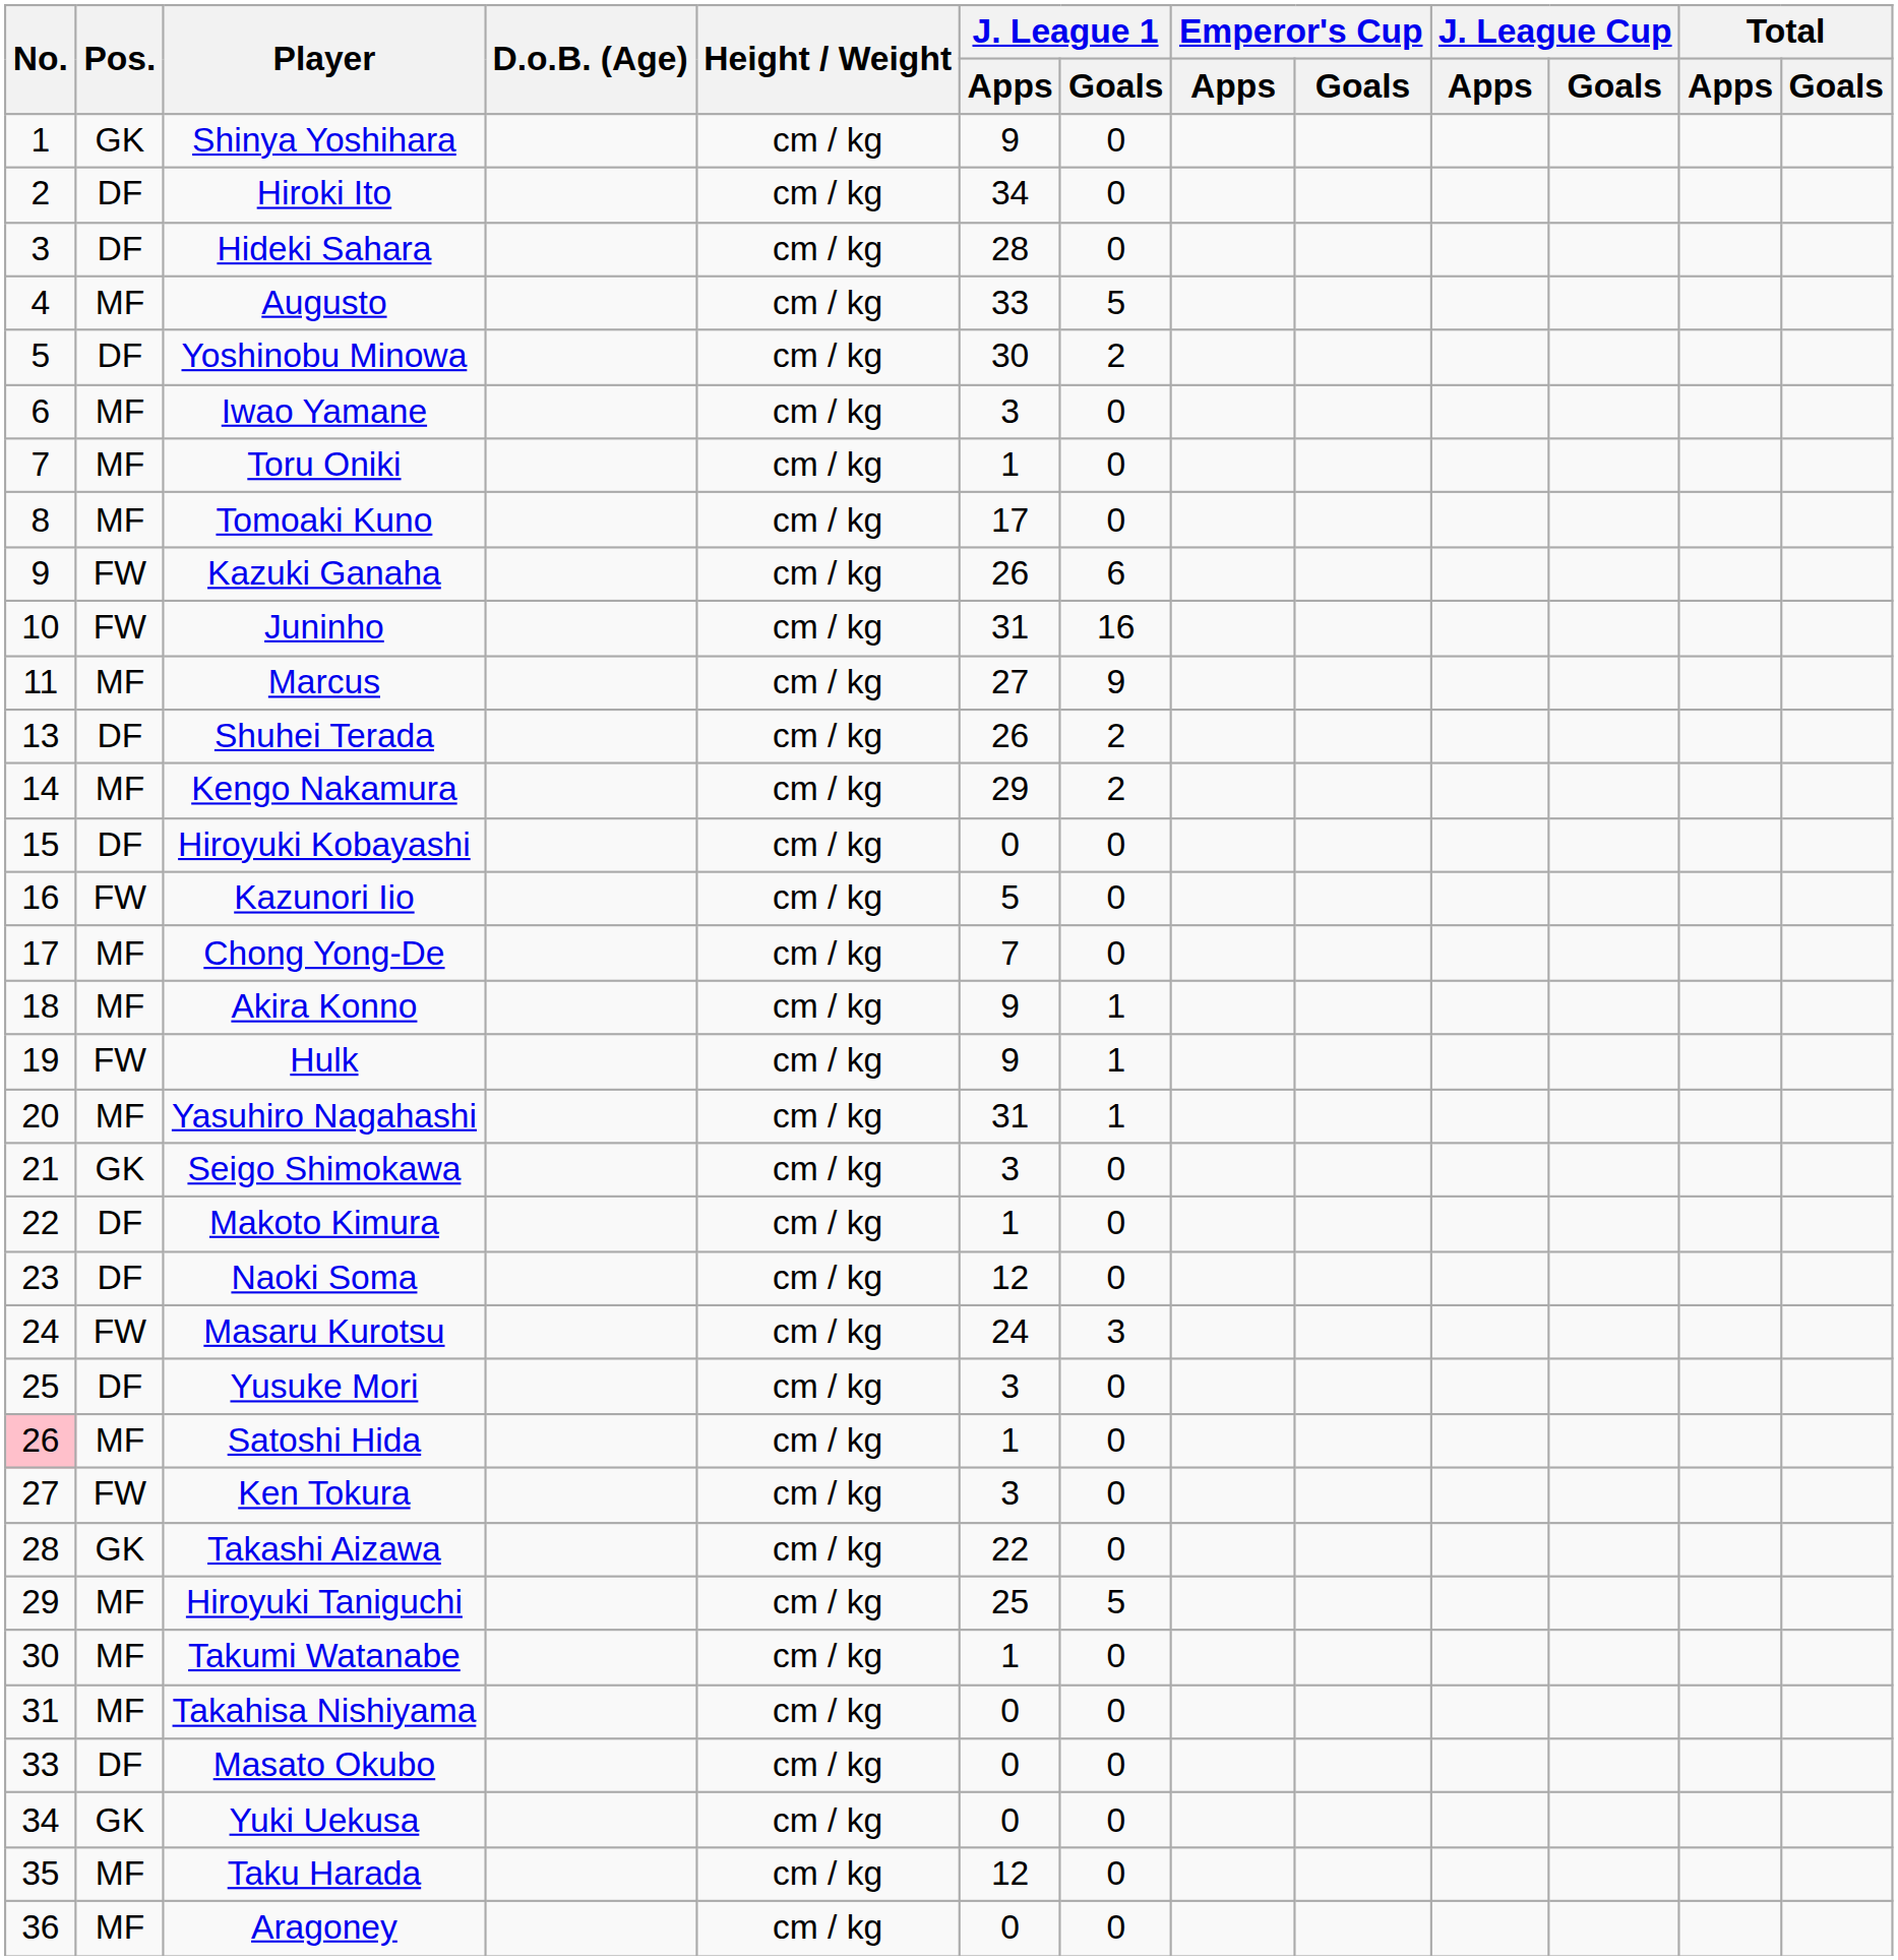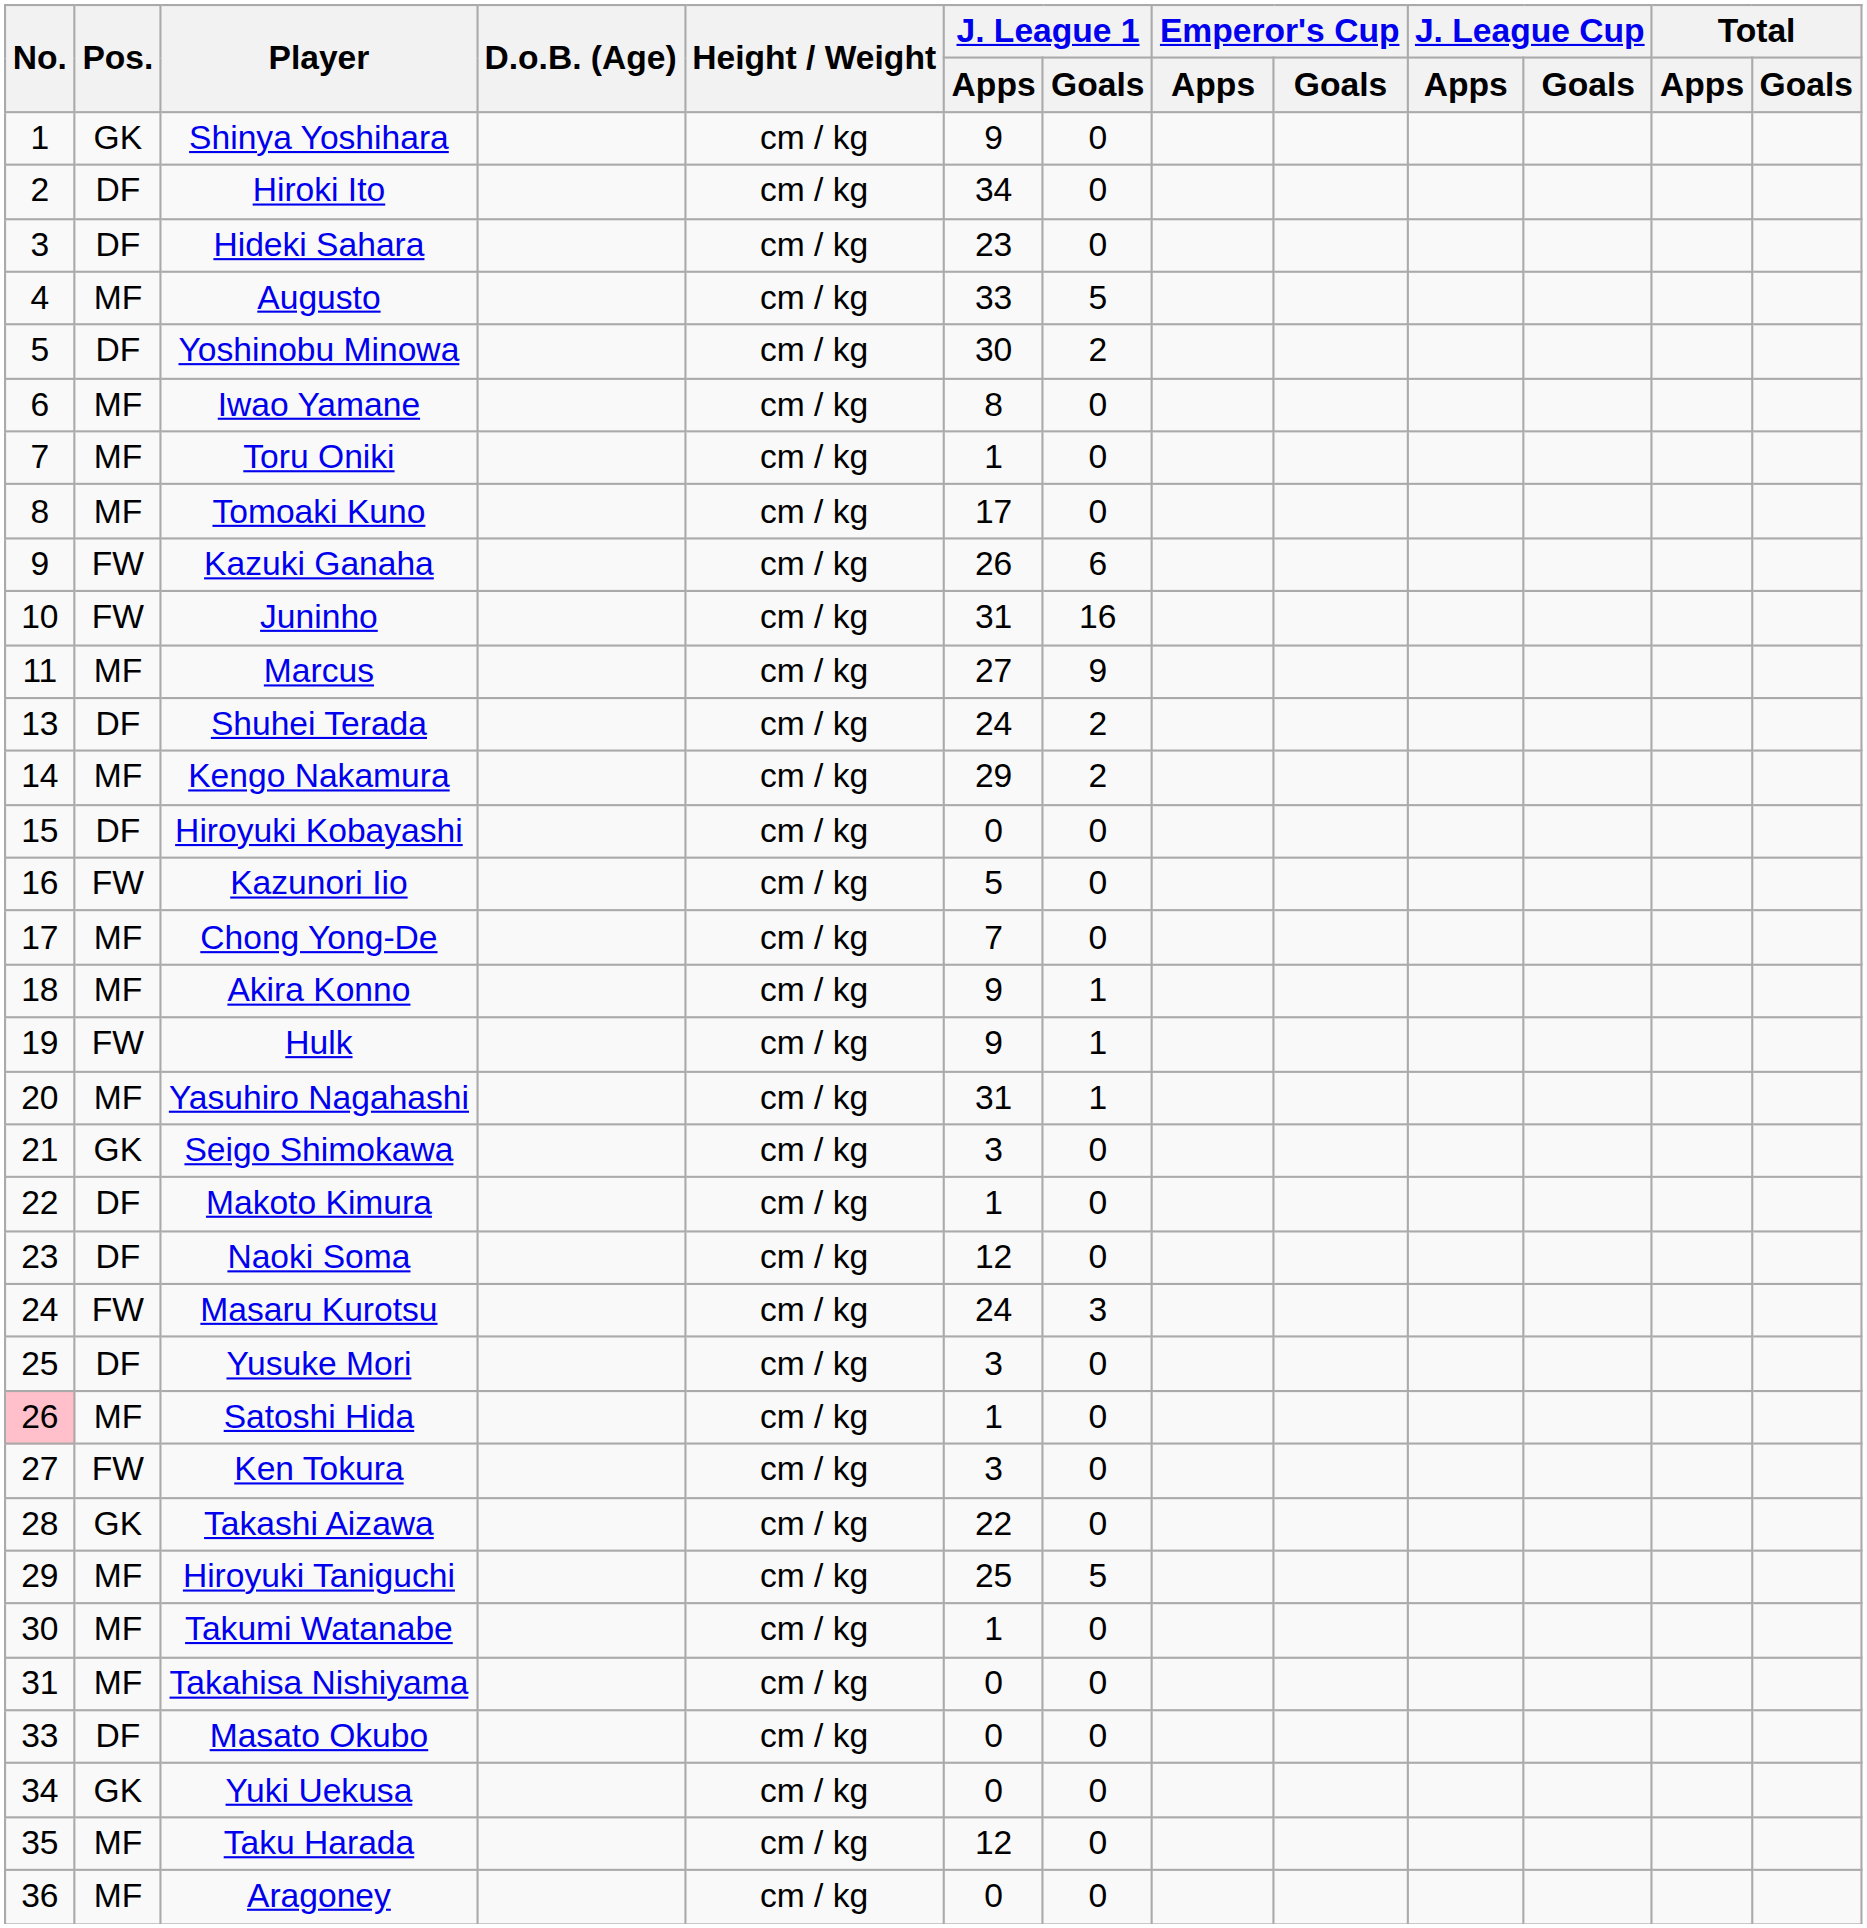 <table class="wikitable" style="text-align:center;">
 <tr>
 <th rowspan="2">No.</th>
 <th rowspan="2">Pos.</th>
 <th rowspan="2">Player</th>
 <th rowspan="2">D.o.B. (Age)</th>
 <th rowspan="2">Height / Weight</th>
 <th colspan="2"><a href='#'>J. League 1</a></th>
 <th colspan="2"><a href='#'>Emperor's Cup</a></th>
 <th colspan="2"><a href='#'>J. League Cup</a></th>
 <th colspan="2">Total</th>
 </tr>
 <tr>
 <th>Apps</th>
 <th>Goals</th>
 <th>Apps</th>
 <th>Goals</th>
 <th>Apps</th>
 <th>Goals</th>
 <th>Apps</th>
 <th>Goals</th>
 </tr>
 <tr>
 <td>1</td>
 <td>GK</td>
 <td><a href='#'>Shinya Yoshihara</a></td>
 <td></td>
 <td>cm / kg</td>
 <td>9</td>
 <td>0</td>
 <td></td>
 <td></td>
 <td></td>
 <td></td>
 <td></td>
 <td></td>
 </tr>
 <tr>
 <td>2</td>
 <td>DF</td>
 <td><a href='#'>Hiroki Ito</a></td>
 <td></td>
 <td>cm / kg</td>
 <td>34</td>
 <td>0</td>
 <td></td>
 <td></td>
 <td></td>
 <td></td>
 <td></td>
 <td></td>
 </tr>
 <tr>
 <td>3</td>
 <td>DF</td>
 <td><a href='#'>Hideki Sahara</a></td>
 <td></td>
 <td>cm / kg</td>
-<td>28</td>
+<td>23</td>
 <td>0</td>
 <td></td>
 <td></td>
 <td></td>
 <td></td>
 <td></td>
 <td></td>
 </tr>
 <tr>
 <td>4</td>
 <td>MF</td>
 <td><a href='#'>Augusto</a></td>
 <td></td>
 <td>cm / kg</td>
 <td>33</td>
 <td>5</td>
 <td></td>
 <td></td>
 <td></td>
 <td></td>
 <td></td>
 <td></td>
 </tr>
 <tr>
 <td>5</td>
 <td>DF</td>
 <td><a href='#'>Yoshinobu Minowa</a></td>
 <td></td>
 <td>cm / kg</td>
 <td>30</td>
 <td>2</td>
 <td></td>
 <td></td>
 <td></td>
 <td></td>
 <td></td>
 <td></td>
 </tr>
 <tr>
 <td>6</td>
 <td>MF</td>
 <td><a href='#'>Iwao Yamane</a></td>
 <td></td>
 <td>cm / kg</td>
-<td>3</td>
+<td>8</td>
 <td>0</td>
 <td></td>
 <td></td>
 <td></td>
 <td></td>
 <td></td>
 <td></td>
 </tr>
 <tr>
 <td>7</td>
 <td>MF</td>
 <td><a href='#'>Toru Oniki</a></td>
 <td></td>
 <td>cm / kg</td>
 <td>1</td>
 <td>0</td>
 <td></td>
 <td></td>
 <td></td>
 <td></td>
 <td></td>
 <td></td>
 </tr>
 <tr>
 <td>8</td>
 <td>MF</td>
 <td><a href='#'>Tomoaki Kuno</a></td>
 <td></td>
 <td>cm / kg</td>
 <td>17</td>
 <td>0</td>
 <td></td>
 <td></td>
 <td></td>
 <td></td>
 <td></td>
 <td></td>
 </tr>
 <tr>
 <td>9</td>
 <td>FW</td>
 <td><a href='#'>Kazuki Ganaha</a></td>
 <td></td>
 <td>cm / kg</td>
 <td>26</td>
 <td>6</td>
 <td></td>
 <td></td>
 <td></td>
 <td></td>
 <td></td>
 <td></td>
 </tr>
 <tr>
 <td>10</td>
 <td>FW</td>
 <td><a href='#'>Juninho</a></td>
 <td></td>
 <td>cm / kg</td>
 <td>31</td>
 <td>16</td>
 <td></td>
 <td></td>
 <td></td>
 <td></td>
 <td></td>
 <td></td>
 </tr>
 <tr>
 <td>11</td>
 <td>MF</td>
 <td><a href='#'>Marcus</a></td>
 <td></td>
 <td>cm / kg</td>
 <td>27</td>
 <td>9</td>
 <td></td>
 <td></td>
 <td></td>
 <td></td>
 <td></td>
 <td></td>
 </tr>
 <tr>
 <td>13</td>
 <td>DF</td>
 <td><a href='#'>Shuhei Terada</a></td>
 <td></td>
 <td>cm / kg</td>
-<td>26</td>
+<td>24</td>
 <td>2</td>
 <td></td>
 <td></td>
 <td></td>
 <td></td>
 <td></td>
 <td></td>
 </tr>
 <tr>
 <td>14</td>
 <td>MF</td>
 <td><a href='#'>Kengo Nakamura</a></td>
 <td></td>
 <td>cm / kg</td>
 <td>29</td>
 <td>2</td>
 <td></td>
 <td></td>
 <td></td>
 <td></td>
 <td></td>
 <td></td>
 </tr>
 <tr>
 <td>15</td>
 <td>DF</td>
 <td><a href='#'>Hiroyuki Kobayashi</a></td>
 <td></td>
 <td>cm / kg</td>
 <td>0</td>
 <td>0</td>
 <td></td>
 <td></td>
 <td></td>
 <td></td>
 <td></td>
 <td></td>
 </tr>
 <tr>
 <td>16</td>
 <td>FW</td>
 <td><a href='#'>Kazunori Iio</a></td>
 <td></td>
 <td>cm / kg</td>
 <td>5</td>
 <td>0</td>
 <td></td>
 <td></td>
 <td></td>
 <td></td>
 <td></td>
 <td></td>
 </tr>
 <tr>
 <td>17</td>
 <td>MF</td>
 <td><a href='#'>Chong Yong-De</a></td>
 <td></td>
 <td>cm / kg</td>
 <td>7</td>
 <td>0</td>
 <td></td>
 <td></td>
 <td></td>
 <td></td>
 <td></td>
 <td></td>
 </tr>
 <tr>
 <td>18</td>
 <td>MF</td>
 <td><a href='#'>Akira Konno</a></td>
 <td></td>
 <td>cm / kg</td>
 <td>9</td>
 <td>1</td>
 <td></td>
 <td></td>
 <td></td>
 <td></td>
 <td></td>
 <td></td>
 </tr>
 <tr>
 <td>19</td>
 <td>FW</td>
 <td><a href='#'>Hulk</a></td>
 <td></td>
 <td>cm / kg</td>
 <td>9</td>
 <td>1</td>
 <td></td>
 <td></td>
 <td></td>
 <td></td>
 <td></td>
 <td></td>
 </tr>
 <tr>
 <td>20</td>
 <td>MF</td>
 <td><a href='#'>Yasuhiro Nagahashi</a></td>
 <td></td>
 <td>cm / kg</td>
 <td>31</td>
 <td>1</td>
 <td></td>
 <td></td>
 <td></td>
 <td></td>
 <td></td>
 <td></td>
 </tr>
 <tr>
 <td>21</td>
 <td>GK</td>
 <td><a href='#'>Seigo Shimokawa</a></td>
 <td></td>
 <td>cm / kg</td>
 <td>3</td>
 <td>0</td>
 <td></td>
 <td></td>
 <td></td>
 <td></td>
 <td></td>
 <td></td>
 </tr>
 <tr>
 <td>22</td>
 <td>DF</td>
 <td><a href='#'>Makoto Kimura</a></td>
 <td></td>
 <td>cm / kg</td>
 <td>1</td>
 <td>0</td>
 <td></td>
 <td></td>
 <td></td>
 <td></td>
 <td></td>
 <td></td>
 </tr>
 <tr>
 <td>23</td>
 <td>DF</td>
 <td><a href='#'>Naoki Soma</a></td>
 <td></td>
 <td>cm / kg</td>
 <td>12</td>
 <td>0</td>
 <td></td>
 <td></td>
 <td></td>
 <td></td>
 <td></td>
 <td></td>
 </tr>
 <tr>
 <td>24</td>
 <td>FW</td>
 <td><a href='#'>Masaru Kurotsu</a></td>
 <td></td>
 <td>cm / kg</td>
 <td>24</td>
 <td>3</td>
 <td></td>
 <td></td>
 <td></td>
 <td></td>
 <td></td>
 <td></td>
 </tr>
 <tr>
 <td>25</td>
 <td>DF</td>
 <td><a href='#'>Yusuke Mori</a></td>
 <td></td>
 <td>cm / kg</td>
 <td>3</td>
 <td>0</td>
 <td></td>
 <td></td>
 <td></td>
 <td></td>
 <td></td>
 <td></td>
 </tr>
 <tr>
 <td style="background: pink;">26</td>
 <td>MF</td>
 <td><a href='#'>Satoshi Hida</a></td>
 <td></td>
 <td>cm / kg</td>
 <td>1</td>
 <td>0</td>
 <td></td>
 <td></td>
 <td></td>
 <td></td>
 <td></td>
 <td></td>
 </tr>
 <tr>
 <td>27</td>
 <td>FW</td>
 <td><a href='#'>Ken Tokura</a></td>
 <td></td>
 <td>cm / kg</td>
 <td>3</td>
 <td>0</td>
 <td></td>
 <td></td>
 <td></td>
 <td></td>
 <td></td>
 <td></td>
 </tr>
 <tr>
 <td>28</td>
 <td>GK</td>
 <td><a href='#'>Takashi Aizawa</a></td>
 <td></td>
 <td>cm / kg</td>
 <td>22</td>
 <td>0</td>
 <td></td>
 <td></td>
 <td></td>
 <td></td>
 <td></td>
 <td></td>
 </tr>
 <tr>
 <td>29</td>
 <td>MF</td>
 <td><a href='#'>Hiroyuki Taniguchi</a></td>
 <td></td>
 <td>cm / kg</td>
 <td>25</td>
 <td>5</td>
 <td></td>
 <td></td>
 <td></td>
 <td></td>
 <td></td>
 <td></td>
 </tr>
 <tr>
 <td>30</td>
 <td>MF</td>
 <td><a href='#'>Takumi Watanabe</a></td>
 <td></td>
 <td>cm / kg</td>
 <td>1</td>
 <td>0</td>
 <td></td>
 <td></td>
 <td></td>
 <td></td>
 <td></td>
 <td></td>
 </tr>
 <tr>
 <td>31</td>
 <td>MF</td>
 <td><a href='#'>Takahisa Nishiyama</a></td>
 <td></td>
 <td>cm / kg</td>
 <td>0</td>
 <td>0</td>
 <td></td>
 <td></td>
 <td></td>
 <td></td>
 <td></td>
 <td></td>
 </tr>
 <tr>
 <td>33</td>
 <td>DF</td>
 <td><a href='#'>Masato Okubo</a></td>
 <td></td>
 <td>cm / kg</td>
 <td>0</td>
 <td>0</td>
 <td></td>
 <td></td>
 <td></td>
 <td></td>
 <td></td>
 <td></td>
 </tr>
 <tr>
 <td>34</td>
 <td>GK</td>
 <td><a href='#'>Yuki Uekusa</a></td>
 <td></td>
 <td>cm / kg</td>
 <td>0</td>
 <td>0</td>
 <td></td>
 <td></td>
 <td></td>
 <td></td>
 <td></td>
 <td></td>
 </tr>
 <tr>
 <td>35</td>
 <td>MF</td>
 <td><a href='#'>Taku Harada</a></td>
 <td></td>
 <td>cm / kg</td>
 <td>12</td>
 <td>0</td>
 <td></td>
 <td></td>
 <td></td>
 <td></td>
 <td></td>
 <td></td>
 </tr>
 <tr>
 <td>36</td>
 <td>MF</td>
 <td><a href='#'>Aragoney</a></td>
 <td></td>
 <td>cm / kg</td>
 <td>0</td>
 <td>0</td>
 <td></td>
 <td></td>
 <td></td>
 <td></td>
 <td></td>
 <td></td>
 </tr>
 </table>
